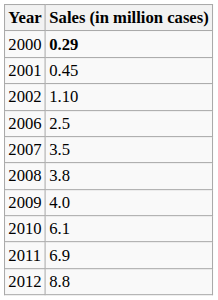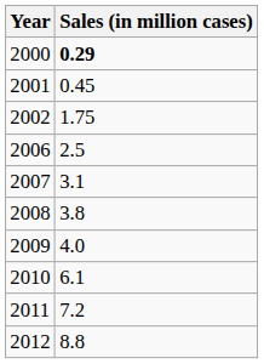 <table class="wikitable">
 <tr>
 <th>Year</th>
 <th>Sales (in million cases)</th>
 </tr>
 <tr>
 <td>2000</td>
 <td><strong>0.29</strong></td>
 </tr>
 <tr>
 <td>2001</td>
 <td>0.45</td>
 </tr>
 <tr>
 <td>2002</td>
-<td>1.10</td>
+<td>1.75</td>
 </tr>
 <tr>
 <td>2006</td>
 <td>2.5</td>
 </tr>
 <tr>
 <td>2007</td>
-<td>3.5</td>
+<td>3.1</td>
 </tr>
 <tr>
 <td>2008</td>
 <td>3.8</td>
 </tr>
 <tr>
 <td>2009</td>
 <td>4.0</td>
 </tr>
 <tr>
 <td>2010</td>
 <td>6.1</td>
 </tr>
 <tr>
 <td>2011</td>
-<td>6.9</td>
+<td>7.2</td>
 </tr>
 <tr>
 <td>2012</td>
 <td>8.8</td>
 </tr>
 </table>
